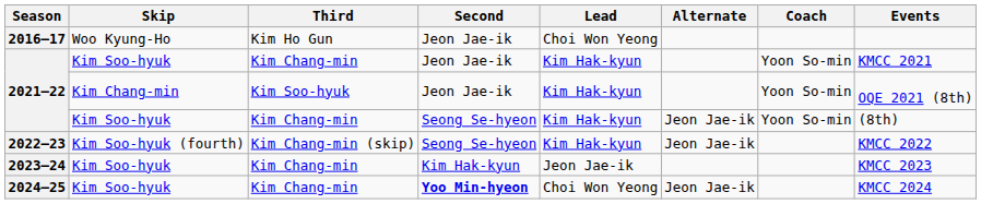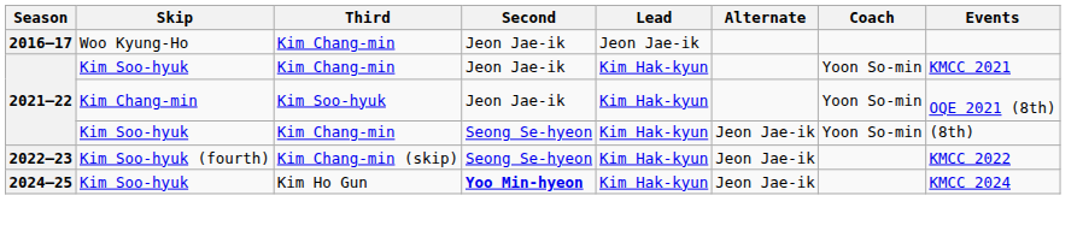 <table class="wikitable">
 <tr>
 <th scope="col">Season</th>
 <th scope="col">Skip</th>
 <th scope="col">Third</th>
 <th scope="col">Second</th>
 <th scope="col">Lead</th>
 <th scope="col">Alternate</th>
 <th scope="col">Coach</th>
 <th scope="col">Events</th>
 </tr>
 <tr>
 <th scope="row">2016–17</th>
 <td>Woo Kyung-Ho</td>
-<td>Kim Ho Gun</td>
+<td><a href='#'>Kim Chang-min</a></td>
 <td>Jeon Jae-ik</td>
-<td>Choi Won Yeong</td>
+<td>Jeon Jae-ik</td>
 <td></td>
 <td></td>
 <td></td>
 </tr>
 <tr>
 <th scope="row" rowspan=3>2021–22</th>
 <td><a href='#'>Kim Soo-hyuk</a></td>
 <td><a href='#'>Kim Chang-min</a></td>
 <td>Jeon Jae-ik</td>
 <td><a href='#'>Kim Hak-kyun</a></td>
 <td></td>
 <td>Yoon So-min</td>
 <td><a href='#'>KMCC 2021</a> </td>
 </tr>
 <tr>
 <td><a href='#'>Kim Chang-min</a></td>
 <td><a href='#'>Kim Soo-hyuk</a></td>
 <td>Jeon Jae-ik</td>
 <td><a href='#'>Kim Hak-kyun</a></td>
 <td></td>
 <td>Yoon So-min</td>
 <td> <br><a href='#'>OQE 2021</a> (8th)</td>
 </tr>
 <tr>
 <td><a href='#'>Kim Soo-hyuk</a></td>
 <td><a href='#'>Kim Chang-min</a></td>
 <td><a href='#'>Seong Se-hyeon</a></td>
 <td><a href='#'>Kim Hak-kyun</a></td>
 <td>Jeon Jae-ik</td>
 <td>Yoon So-min</td>
 <td> (8th)</td>
 </tr>
 <tr>
 <th scope="row">2022–23</th>
 <td><a href='#'>Kim Soo-hyuk</a> (fourth)</td>
 <td><a href='#'>Kim Chang-min</a> (skip)</td>
 <td><a href='#'>Seong Se-hyeon</a></td>
 <td><a href='#'>Kim Hak-kyun</a></td>
 <td>Jeon Jae-ik</td>
 <td></td>
 <td><a href='#'>KMCC 2022</a> </td>
 </tr>
 <tr>
-<th scope="row">2023–24</th>
-<td><a href='#'>Kim Soo-hyuk</a></td>
-<td><a href='#'>Kim Chang-min</a></td>
-<td><a href='#'>Kim Hak-kyun</a></td>
-<td>Jeon Jae-ik</td>
-<td></td>
-<td></td>
-<td><a href='#'>KMCC 2023</a> </td>
-</tr>
-<tr>
 <th scope="row">2024–25</th>
 <td><a href='#'>Kim Soo-hyuk</a></td>
-<td><a href='#'>Kim Chang-min</a></td>
+<td>Kim Ho Gun</td>
 <td><strong><a href='#'>Yoo Min-hyeon</a></strong></td>
-<td>Choi Won Yeong</td>
+<td><a href='#'>Kim Hak-kyun</a></td>
 <td>Jeon Jae-ik</td>
 <td></td>
 <td><a href='#'>KMCC 2024</a> </td>
 </tr>
 </table>
